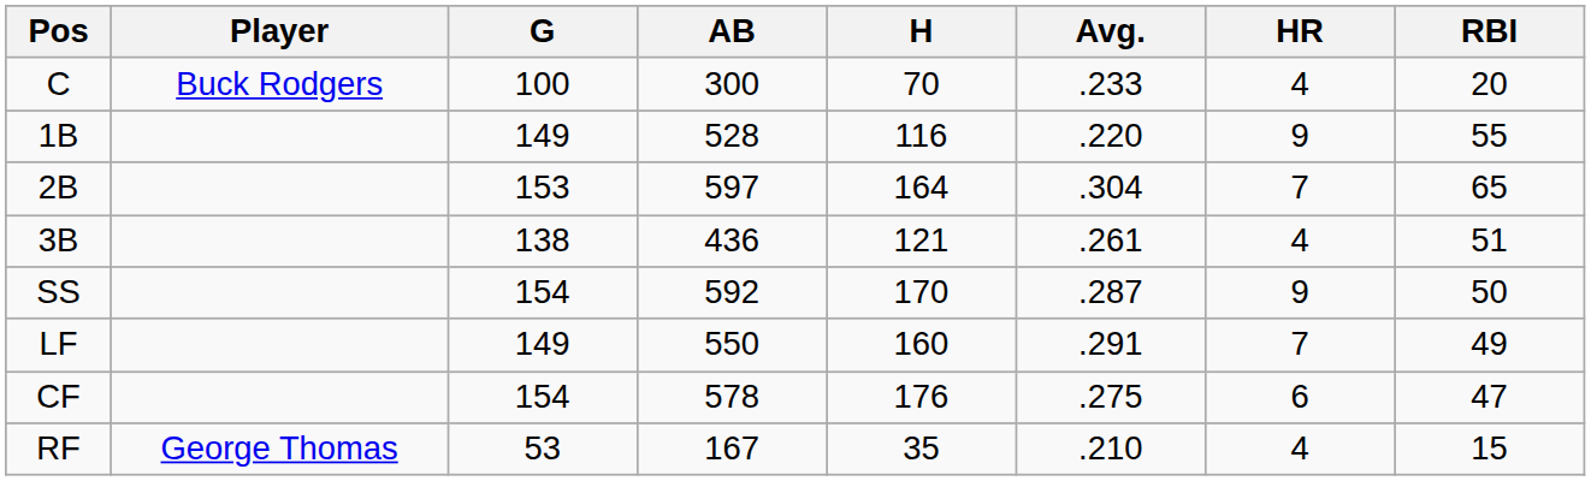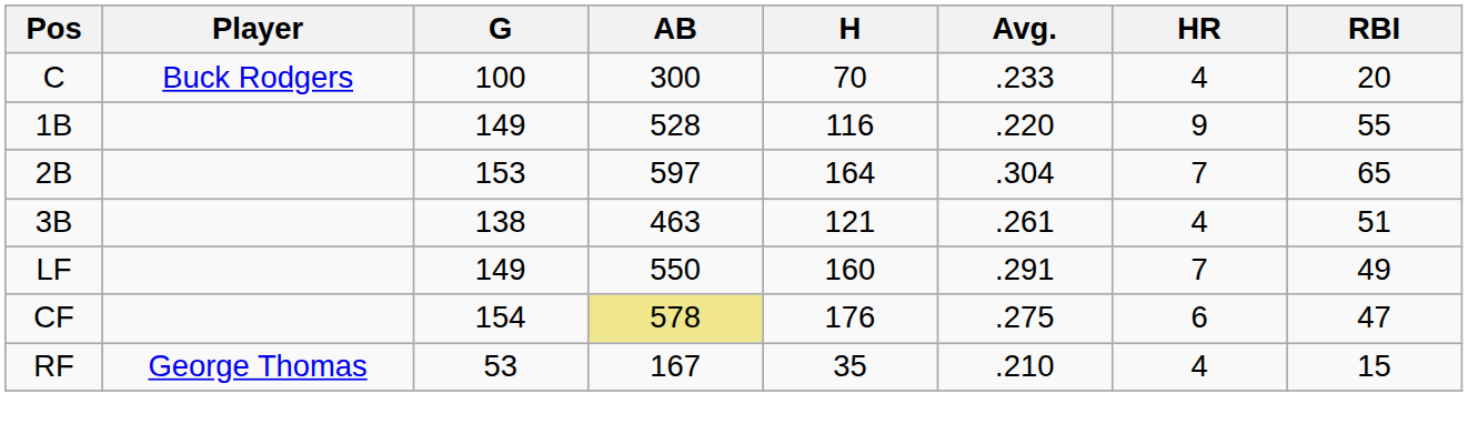 <table class="wikitable sortable">
 <tr>
 <th bgcolor="#DDDDFF" width="5%">Pos</th>
 <th bgcolor="#DDDDFF" width="16%">Player</th>
 <th bgcolor="#DDDDFF" width="9%">G</th>
 <th bgcolor="#DDDDFF" width="9%">AB</th>
 <th bgcolor="#DDDDFF" width="9%">H</th>
 <th bgcolor="#DDDDFF" width="9%">Avg.</th>
 <th bgcolor="#DDDDFF" width="9%">HR</th>
 <th bgcolor="#DDDDFF" width="9%">RBI</th>
 </tr>
 <tr align="center">
 <td>C</td>
 <td><a href='#'>Buck Rodgers</a></td>
 <td>100</td>
 <td>300</td>
 <td>70</td>
 <td>.233</td>
 <td>4</td>
 <td>20</td>
 </tr>
 <tr align=center>
 <td>1B</td>
 <td></td>
 <td>149</td>
 <td>528</td>
 <td>116</td>
 <td>.220</td>
 <td>9</td>
 <td>55</td>
 </tr>
 <tr align="center">
 <td>2B</td>
 <td></td>
 <td>153</td>
 <td>597</td>
 <td>164</td>
 <td>.304</td>
 <td>7</td>
 <td>65</td>
 </tr>
 <tr align="center">
 <td>3B</td>
 <td></td>
 <td>138</td>
-<td>436</td>
+<td>463</td>
 <td>121</td>
 <td>.261</td>
 <td>4</td>
 <td>51</td>
-</tr>
-<tr align="center">
-<td>SS</td>
-<td></td>
-<td>154</td>
-<td>592</td>
-<td>170</td>
-<td>.287</td>
-<td>9</td>
-<td>50</td>
 </tr>
 <tr align="center">
 <td>LF</td>
 <td></td>
 <td>149</td>
 <td>550</td>
 <td>160</td>
 <td>.291</td>
 <td>7</td>
 <td>49</td>
 </tr>
 <tr align="center">
 <td>CF</td>
 <td></td>
 <td>154</td>
-<td>578</td>
+<td style="background: khaki;">578</td>
 <td>176</td>
 <td>.275</td>
 <td>6</td>
 <td>47</td>
 </tr>
 <tr align="center">
 <td>RF</td>
 <td><a href='#'>George Thomas</a></td>
 <td>53</td>
 <td>167</td>
 <td>35</td>
 <td>.210</td>
 <td>4</td>
 <td>15</td>
 </tr>
 </table>
